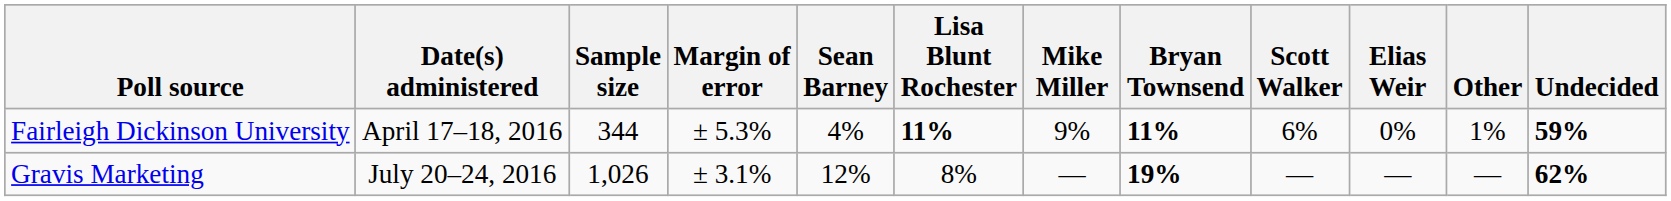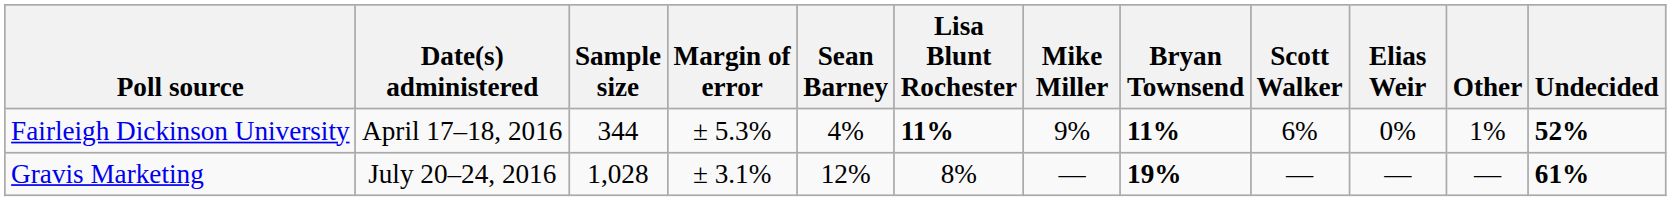 <table class="wikitable">
 <tr valign= bottom>
 <th>Poll source</th>
 <th>Date(s)<br>administered</th>
 <th>Sample<br>size</th>
 <th>Margin of<br>error</th>
 <th style="width:50px;">Sean<br>Barney</th>
 <th style="width:50px;">Lisa<br>Blunt Rochester</th>
 <th style="width:50px;">Mike<br>Miller</th>
 <th style="width:50px;">Bryan<br>Townsend</th>
 <th style="width:50px;">Scott<br>Walker</th>
 <th style="width:50px;">Elias<br>Weir</th>
 <th>Other</th>
 <th>Undecided</th>
 </tr>
 <tr>
 <td><a href='#'>Fairleigh Dickinson University</a></td>
 <td align=center>April 17–18, 2016</td>
 <td align=center>344</td>
 <td align=center>± 5.3%</td>
 <td align=center>4%</td>
 <td><strong>11%</strong></td>
 <td align=center>9%</td>
 <td><strong>11%</strong></td>
 <td align=center>6%</td>
 <td align=center>0%</td>
 <td align=center>1%</td>
-<td><strong>59%</strong></td>
+<td><strong>52%</strong></td>
 </tr>
 <tr>
 <td><a href='#'>Gravis Marketing</a></td>
 <td align=center>July 20–24, 2016</td>
-<td align=center>1,026</td>
+<td align=center>1,028</td>
 <td align=center>± 3.1%</td>
 <td align=center>12%</td>
 <td align=center>8%</td>
 <td align=center>—</td>
 <td><strong>19%</strong></td>
 <td align=center>—</td>
 <td align=center>—</td>
 <td align=center>—</td>
-<td><strong>62%</strong></td>
+<td><strong>61%</strong></td>
 </tr>
 </table>
